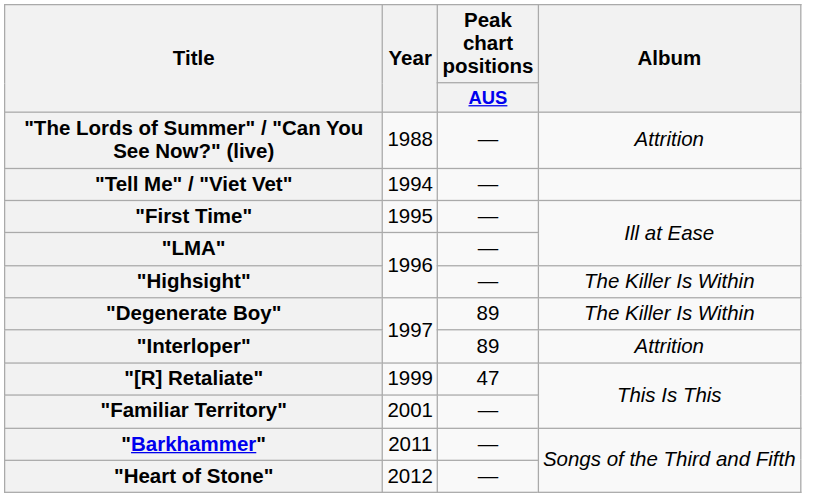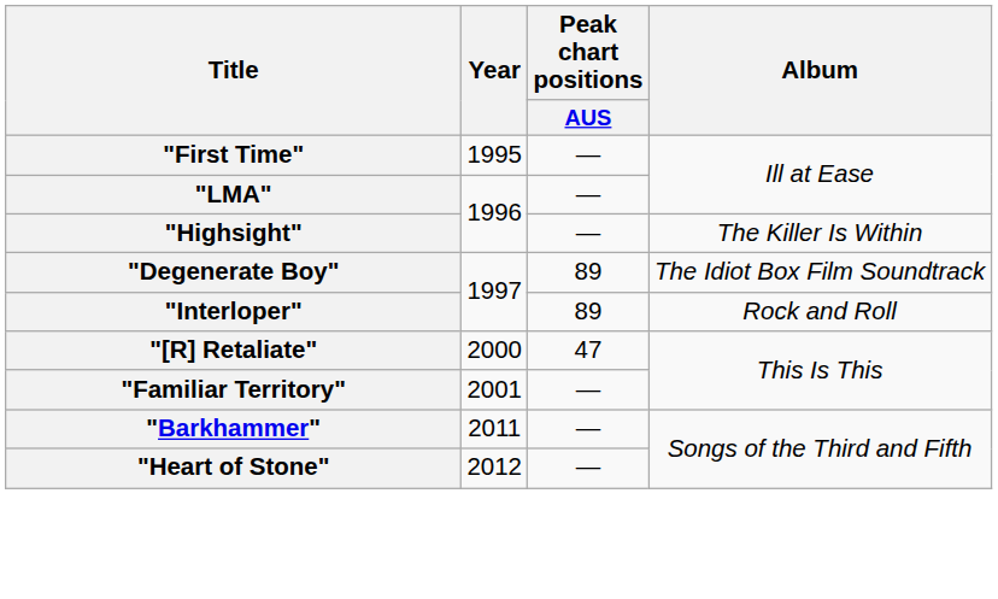 <table class="wikitable plainrowheaders" style="text-align:center;">
 <tr>
 <th scope="col" rowspan="2" style="width:18em;">Title</th>
 <th scope="col" rowspan="2" style="width:1em;">Year</th>
 <th scope="col" colspan="1">Peak chart positions</th>
 <th scope="col" rowspan="2">Album</th>
 </tr>
 <tr>
 <th scope="col" style="width:3em;font-size:90%;"><a href='#'>AUS</a><br></th>
-</tr>
-<tr>
-<th scope="row">"The Lords of Summer" / "Can You See Now?" (live)</th>
-<td>1988</td>
-<td>—</td>
-<td><em>Attrition</em></td>
-</tr>
-<tr>
-<th scope="row">"Tell Me" / "Viet Vet"</th>
-<td>1994</td>
-<td>—</td>
-<td></td>
 </tr>
 <tr>
 <th scope="row">"First Time"</th>
 <td>1995</td>
 <td>—</td>
 <td rowspan="2"><em>Ill at Ease</em></td>
 </tr>
 <tr>
 <th scope="row">"LMA"</th>
 <td rowspan="2">1996</td>
 <td>—</td>
 </tr>
 <tr>
 <th scope="row">"Highsight"</th>
 <td>—</td>
 <td><em>The Killer Is Within</em></td>
 </tr>
 <tr>
 <th scope="row">"Degenerate Boy"</th>
 <td rowspan="2">1997</td>
 <td>89</td>
-<td><em>The Killer Is Within</em></td>
+<td><em>The Idiot Box Film Soundtrack</em></td>
 </tr>
 <tr>
 <th scope="row">"Interloper" </th>
 <td>89</td>
-<td><em>Attrition</em></td>
+<td><em>Rock and Roll</em></td>
 </tr>
 <tr>
 <th scope="row">"[R] Retaliate"</th>
-<td>1999</td>
+<td>2000</td>
 <td>47</td>
 <td rowspan="2"><em>This Is This</em></td>
 </tr>
 <tr>
 <th scope="row">"Familiar Territory"</th>
 <td>2001</td>
 <td>—</td>
 </tr>
 <tr>
 <th scope="row">"<a href='#'>Barkhammer</a>"</th>
 <td>2011</td>
 <td>—</td>
 <td rowspan="2"><em>Songs of the Third and Fifth</em></td>
 </tr>
 <tr>
 <th scope="row">"Heart of Stone"</th>
 <td>2012</td>
 <td>—</td>
 </tr>
 </table>
